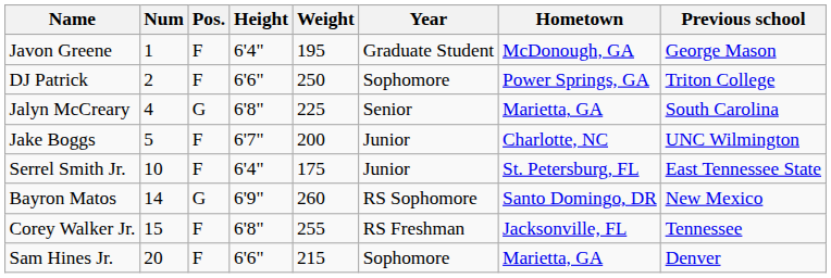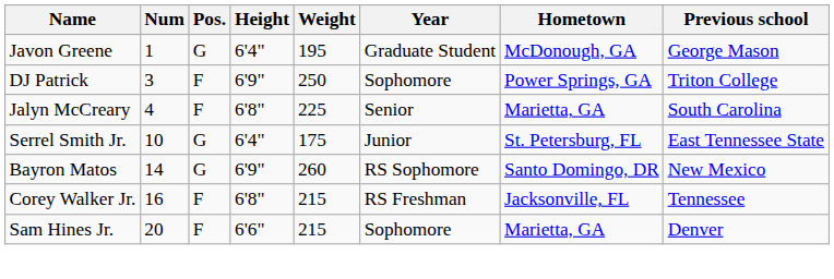 <table class="wikitable sortable" border="1">
 <tr>
 <th>Name</th>
 <th>Num</th>
 <th>Pos.</th>
 <th>Height</th>
 <th>Weight</th>
 <th>Year</th>
 <th>Hometown</th>
 <th class="unsortable">Previous school</th>
 </tr>
 <tr>
 <td>Javon Greene</td>
 <td>1</td>
-<td>F</td>
+<td>G</td>
 <td>6'4"</td>
 <td>195</td>
 <td>Graduate Student</td>
 <td><a href='#'>McDonough, GA</a></td>
 <td><a href='#'>George Mason</a></td>
 </tr>
 <tr>
 <td>DJ Patrick</td>
-<td>2</td>
+<td>3</td>
 <td>F</td>
-<td>6'6"</td>
+<td>6'9"</td>
 <td>250</td>
 <td>Sophomore</td>
 <td><a href='#'>Power Springs, GA</a></td>
 <td><a href='#'>Triton College</a></td>
 </tr>
 <tr>
 <td>Jalyn McCreary</td>
 <td>4</td>
-<td>G</td>
+<td>F</td>
 <td>6'8"</td>
 <td>225</td>
 <td>Senior</td>
 <td><a href='#'>Marietta, GA</a></td>
 <td><a href='#'>South Carolina</a></td>
 </tr>
 <tr>
-<td>Jake Boggs</td>
-<td>5</td>
-<td>F</td>
-<td>6'7"</td>
-<td>200</td>
-<td>Junior</td>
-<td><a href='#'>Charlotte, NC</a></td>
-<td><a href='#'>UNC Wilmington</a></td>
-</tr>
-<tr>
 <td>Serrel Smith Jr.</td>
 <td>10</td>
-<td>F</td>
+<td>G</td>
 <td>6'4"</td>
 <td>175</td>
 <td>Junior</td>
 <td><a href='#'>St. Petersburg, FL</a></td>
 <td><a href='#'>East Tennessee State</a></td>
 </tr>
 <tr>
 <td>Bayron Matos</td>
 <td>14</td>
 <td>G</td>
 <td>6'9"</td>
 <td>260</td>
 <td>RS Sophomore</td>
 <td><a href='#'>Santo Domingo, DR</a></td>
 <td><a href='#'>New Mexico</a></td>
 </tr>
 <tr>
 <td>Corey Walker Jr.</td>
-<td>15</td>
+<td>16</td>
 <td>F</td>
 <td>6'8"</td>
-<td>255</td>
+<td>215</td>
 <td>RS Freshman</td>
 <td><a href='#'>Jacksonville, FL</a></td>
 <td><a href='#'>Tennessee</a></td>
 </tr>
 <tr>
 <td>Sam Hines Jr.</td>
 <td>20</td>
 <td>F</td>
 <td>6'6"</td>
 <td>215</td>
 <td>Sophomore</td>
 <td><a href='#'>Marietta, GA</a></td>
 <td><a href='#'>Denver</a></td>
 </tr>
 </table>
